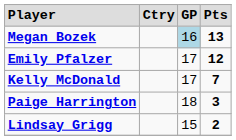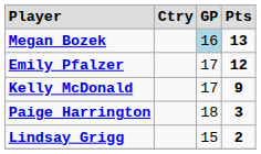 <table class="wikitable">
 <tr align="center" style="font-weight:bold; background-color:#dddddd;" |>
 <td align="left">Player</td>
 <td>Ctry</td>
 <td>GP</td>
 <td>Pts</td>
 </tr>
 <tr align="center">
 <td align="left"><strong><a href='#'>Megan Bozek</a></strong></td>
 <td></td>
 <td style="background: lightblue;">16</td>
 <td><strong>13</strong></td>
 </tr>
 <tr align="center">
 <td align="left"><strong><a href='#'>Emily Pfalzer</a></strong></td>
 <td></td>
 <td>17</td>
 <td><strong>12</strong></td>
 </tr>
 <tr align="center">
 <td align="left"><strong><a href='#'>Kelly McDonald</a></strong></td>
 <td></td>
 <td>17</td>
-<td><strong>7</strong></td>
+<td><strong>9</strong></td>
 </tr>
 <tr align="center">
 <td align="left"><strong><a href='#'>Paige Harrington</a></strong></td>
 <td></td>
 <td>18</td>
 <td><strong>3</strong></td>
 </tr>
 <tr align="center">
 <td align="left"><strong><a href='#'>Lindsay Grigg</a></strong></td>
 <td></td>
 <td>15</td>
 <td><strong>2</strong></td>
 </tr>
 <tr align="center">
 </tr>
 </table>
